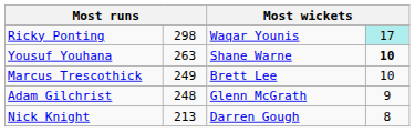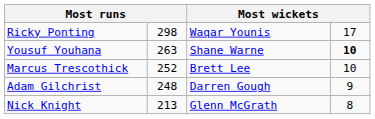 <table class="wikitable">
 <tr>
 <th colspan="2" align="center">Most runs</th>
 <th colspan="2" align="center">Most wickets</th>
 </tr>
 <tr>
 <td width=160> <a href='#'>Ricky Ponting</a></td>
 <td width=40 align=center>298</td>
 <td width=160> <a href='#'>Waqar Younis</a></td>
-<td width=40 align=center style="background: paleturquoise;">17</td>
+<td width=40 align=center>17</td>
 </tr>
 <tr>
 <td> <a href='#'>Yousuf Youhana</a></td>
 <td align=center>263</td>
 <td> <a href='#'>Shane Warne</a></td>
 <td align=center><strong>10</strong></td>
 </tr>
 <tr>
 <td> <a href='#'>Marcus Trescothick</a></td>
-<td align=center>249</td>
+<td align=center>252</td>
 <td> <a href='#'>Brett Lee</a></td>
 <td align=center>10</td>
 </tr>
 <tr>
 <td> <a href='#'>Adam Gilchrist</a></td>
 <td align=center>248</td>
-<td> <a href='#'>Glenn McGrath</a></td>
+<td> <a href='#'>Darren Gough</a></td>
 <td align=center>9</td>
 </tr>
 <tr>
 <td> <a href='#'>Nick Knight</a></td>
 <td align=center>213</td>
-<td> <a href='#'>Darren Gough</a></td>
+<td> <a href='#'>Glenn McGrath</a></td>
 <td align=center>8</td>
 </tr>
 </table>
